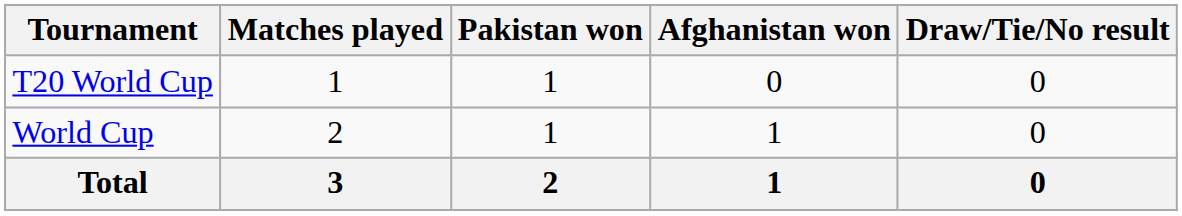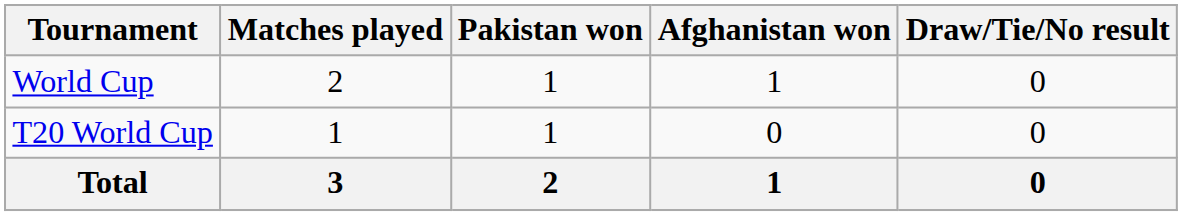 <table class="wikitable" style="text-align:center;">
 <tr>
 <th>Tournament</th>
 <th>Matches played</th>
 <th>Pakistan won</th>
 <th>Afghanistan won</th>
 <th>Draw/Tie/No result</th>
 </tr>
 <tr>
+<td style="text-align:left"><a href='#'>World Cup</a></td>
+<td>2</td>
+<td>1</td>
+<td>1</td>
+<td>0</td>
+</tr>
+<tr>
 <td style="text-align:left"><a href='#'>T20 World Cup</a></td>
 <td>1</td>
 <td>1</td>
 <td>0</td>
-<td>0</td>
-</tr>
-<tr>
-<td style="text-align:left"><a href='#'>World Cup</a></td>
-<td>2</td>
-<td>1</td>
-<td>1</td>
 <td>0</td>
 </tr>
 <tr>
 <th>Total</th>
 <th>3</th>
 <th>2</th>
 <th>1</th>
 <th>0</th>
 </tr>
 </table>
